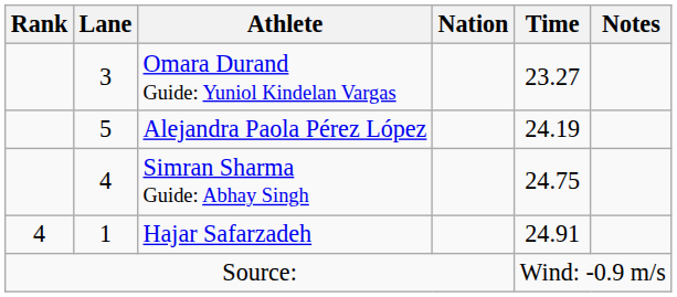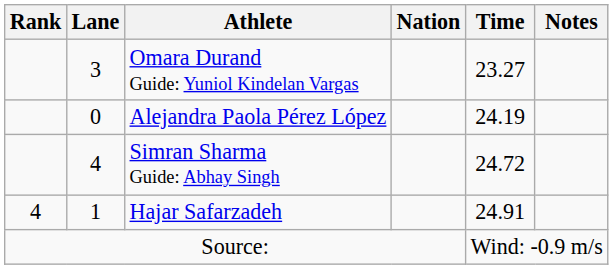 <table class="wikitable sortable" style="text-align:center">
 <tr>
 <th scope="col">Rank</th>
 <th scope="col">Lane</th>
 <th scope="col">Athlete</th>
 <th scope="col">Nation</th>
 <th scope="col">Time</th>
 <th scope="col">Notes</th>
 </tr>
 <tr>
 <td></td>
 <td>3</td>
 <td align=left><a href='#'>Omara Durand</a><br><small>Guide: <a href='#'>Yuniol Kindelan Vargas</a></small></td>
 <td align=left></td>
 <td>23.27</td>
 <td></td>
 </tr>
 <tr>
 <td></td>
-<td>5</td>
+<td>0</td>
 <td align=left><a href='#'>Alejandra Paola Pérez López</a></td>
 <td align=left></td>
 <td>24.19</td>
 <td></td>
 </tr>
 <tr>
 <td></td>
 <td>4</td>
 <td align=left><a href='#'>Simran Sharma</a><br><small>Guide: <a href='#'>Abhay Singh</a></small></td>
 <td align=left></td>
-<td>24.75</td>
+<td>24.72</td>
 <td></td>
 </tr>
 <tr>
 <td>4</td>
 <td>1</td>
 <td align=left><a href='#'>Hajar Safarzadeh</a></td>
 <td align=left></td>
 <td>24.91</td>
 <td></td>
 </tr>
 <tr class="sortbottom">
 <td colspan="4">Source:</td>
 <td colspan="2">Wind: -0.9 m/s</td>
 </tr>
 </table>
